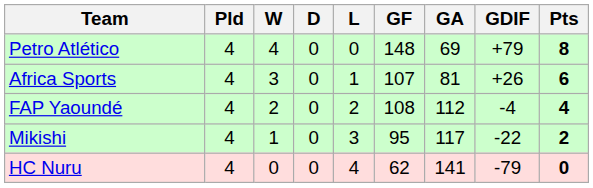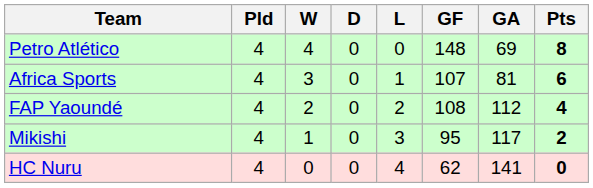 <table class=wikitable style="text-align:center" width=500>
 <tr>
 <th width=25%>Team</th>
 <th width=5%>Pld</th>
 <th width=5%>W</th>
 <th width=5%>D</th>
 <th width=5%>L</th>
 <th width=5%>GF</th>
 <th width=5%>GA</th>
-<th width=5%>GDIF</th>
 <th width=5%>Pts</th>
 </tr>
 <tr bgcolor=#ccffcc>
 <td align="left"> <a href='#'>Petro Atlético</a></td>
 <td>4</td>
 <td>4</td>
 <td>0</td>
 <td>0</td>
 <td>148</td>
 <td>69</td>
-<td>+79</td>
 <td><strong>8</strong></td>
 </tr>
 <tr bgcolor=#ccffcc>
 <td align="left"> <a href='#'>Africa Sports</a></td>
 <td>4</td>
 <td>3</td>
 <td>0</td>
 <td>1</td>
 <td>107</td>
 <td>81</td>
-<td>+26</td>
 <td><strong>6</strong></td>
 </tr>
 <tr bgcolor=#ccffcc>
 <td align="left"> <a href='#'>FAP Yaoundé</a></td>
 <td>4</td>
 <td>2</td>
 <td>0</td>
 <td>2</td>
 <td>108</td>
 <td>112</td>
-<td>-4</td>
 <td><strong>4</strong></td>
 </tr>
 <tr bgcolor=#ccffcc>
 <td align="left"> <a href='#'>Mikishi</a></td>
 <td>4</td>
 <td>1</td>
 <td>0</td>
 <td>3</td>
 <td>95</td>
 <td>117</td>
-<td>-22</td>
 <td><strong>2</strong></td>
 </tr>
 <tr bgcolor=#ffdddd>
 <td align="left"> <a href='#'>HC Nuru</a></td>
 <td>4</td>
 <td>0</td>
 <td>0</td>
 <td>4</td>
 <td>62</td>
 <td>141</td>
-<td>-79</td>
 <td><strong>0</strong></td>
 </tr>
 </table>
